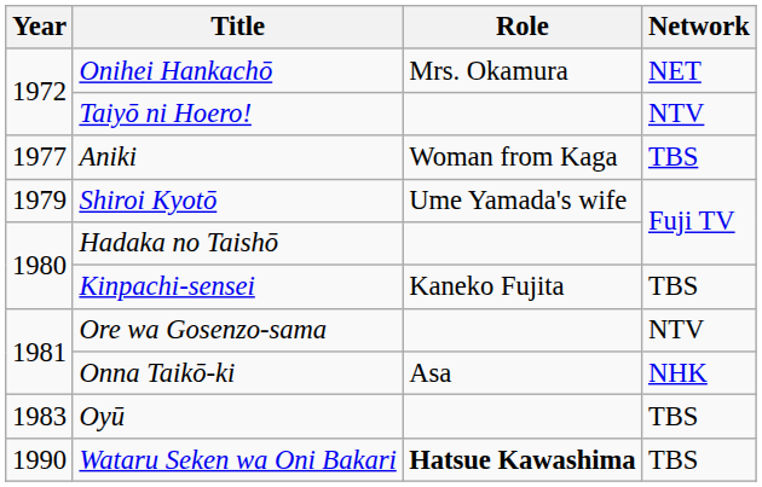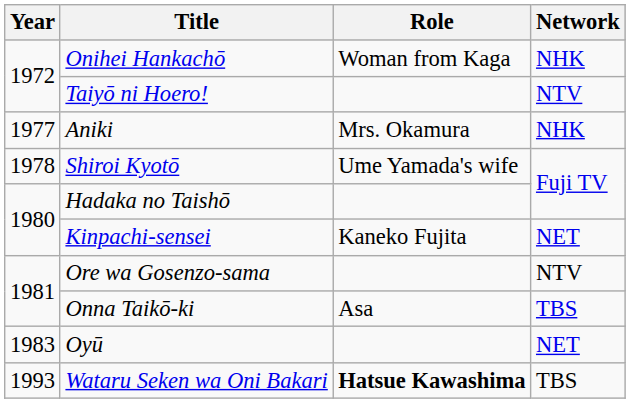 <table class="wikitable">
 <tr>
 <th>Year</th>
 <th>Title</th>
 <th>Role</th>
 <th>Network</th>
 </tr>
 <tr>
 <td rowspan="2">1972</td>
 <td><em><a href='#'>Onihei Hankachō</a></em></td>
-<td>Mrs. Okamura</td>
-<td><a href='#'>NET</a></td>
+<td>Woman from Kaga</td>
+<td><a href='#'>NHK</a></td>
 </tr>
 <tr>
 <td><em><a href='#'>Taiyō ni Hoero!</a></em></td>
 <td></td>
 <td><a href='#'>NTV</a></td>
 </tr>
 <tr>
 <td>1977</td>
 <td><em>Aniki</em></td>
-<td>Woman from Kaga</td>
-<td><a href='#'>TBS</a></td>
+<td>Mrs. Okamura</td>
+<td><a href='#'>NHK</a></td>
 </tr>
 <tr>
-<td>1979</td>
+<td>1978</td>
 <td><em><a href='#'>Shiroi Kyotō</a></em></td>
 <td>Ume Yamada's wife</td>
 <td rowspan="2"><a href='#'>Fuji TV</a></td>
 </tr>
 <tr>
 <td rowspan="2">1980</td>
 <td><em>Hadaka no Taishō</em></td>
 <td></td>
 </tr>
 <tr>
 <td><em><a href='#'>Kinpachi-sensei</a></em></td>
 <td>Kaneko Fujita</td>
-<td>TBS</td>
+<td><a href='#'>NET</a></td>
 </tr>
 <tr>
 <td rowspan="2">1981</td>
 <td><em>Ore wa Gosenzo-sama</em></td>
 <td></td>
 <td>NTV</td>
 </tr>
 <tr>
 <td><em>Onna Taikō-ki</em></td>
 <td>Asa</td>
-<td><a href='#'>NHK</a></td>
+<td><a href='#'>TBS</a></td>
 </tr>
 <tr>
 <td>1983</td>
 <td><em>Oyū</em></td>
 <td></td>
-<td>TBS</td>
+<td><a href='#'>NET</a></td>
 </tr>
 <tr>
-<td>1990</td>
+<td>1993</td>
 <td><em><a href='#'>Wataru Seken wa Oni Bakari</a></em></td>
 <td><strong>Hatsue Kawashima</strong></td>
 <td>TBS</td>
 </tr>
 </table>
